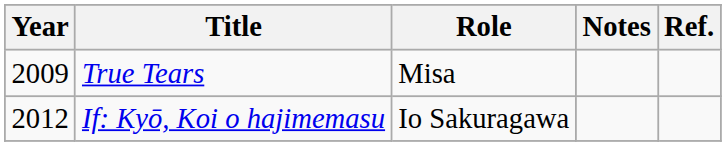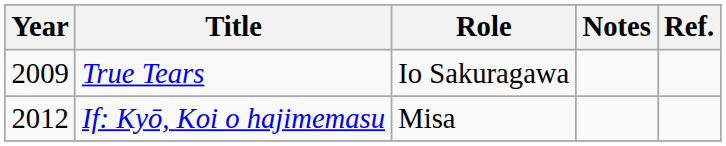 <table class="wikitable">
 <tr>
 <th>Year</th>
 <th>Title</th>
 <th>Role</th>
 <th>Notes</th>
 <th>Ref.</th>
 </tr>
 <tr>
 <td>2009</td>
 <td><em><a href='#'>True Tears</a></em></td>
-<td>Misa</td>
+<td>Io Sakuragawa</td>
 <td></td>
 <td></td>
 </tr>
 <tr>
 <td>2012</td>
 <td><em><a href='#'>If: Kyō, Koi o hajimemasu</a></em></td>
-<td>Io Sakuragawa</td>
+<td>Misa</td>
 <td></td>
 <td></td>
 </tr>
 </table>
